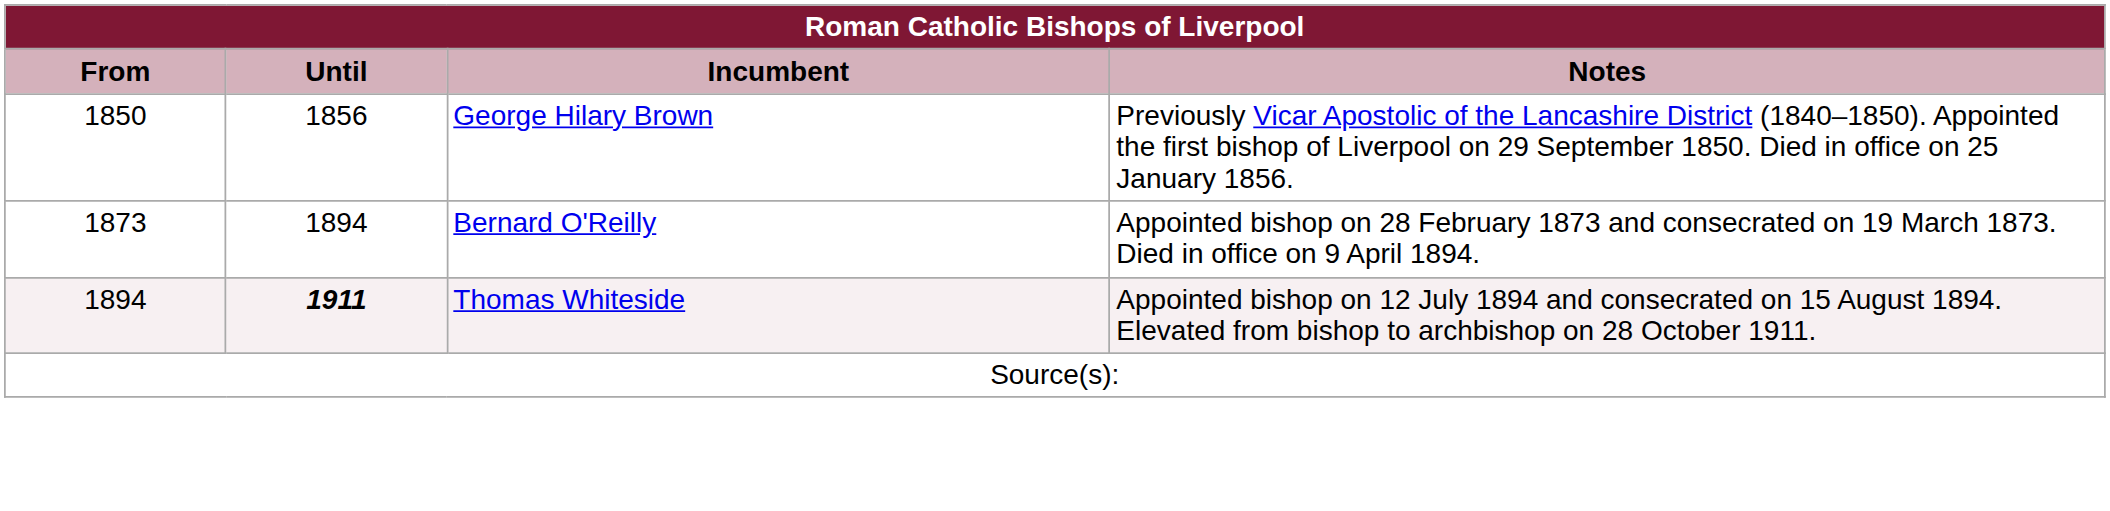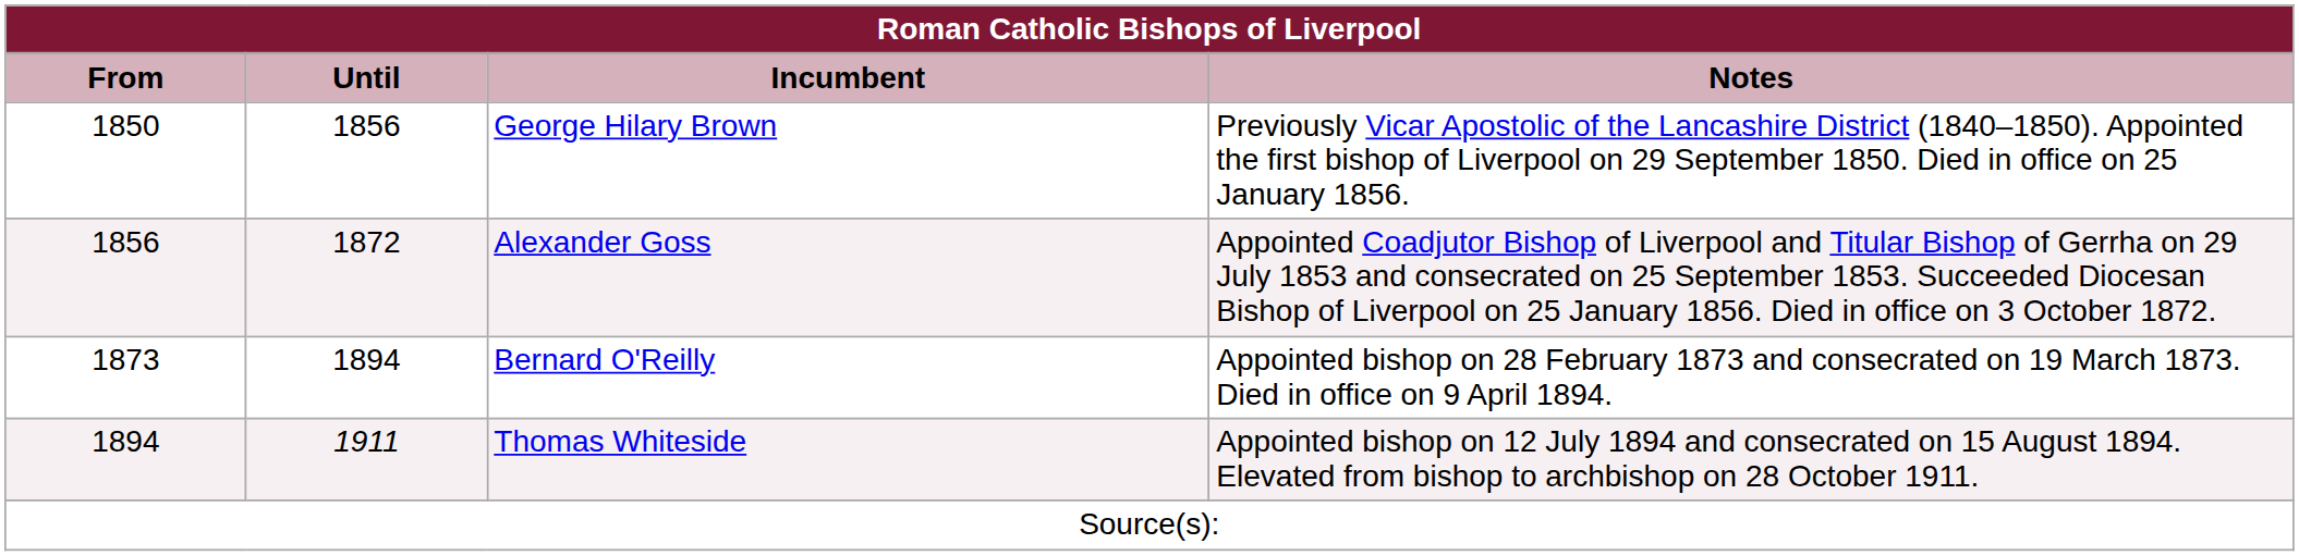 <table class="wikitable" style="width:95%"; border="1">
 <tr>
 <th colspan="4" style="background-color: #7F1734; color: white;">Roman Catholic Bishops of Liverpool</th>
 </tr>
 <tr valign=center>
 <th style="background-color:#D4B1BB" width="10%">From</th>
 <th style="background-color:#D4B1BB" width="10%">Until</th>
 <th style="background-color:#D4B1BB" width="30%">Incumbent</th>
 <th style="background-color:#D4B1BB" width="45%">Notes</th>
 </tr>
 <tr valign=top style="background:white;">
 <td align="center">1850</td>
 <td align="center">1856</td>
 <td><a href='#'>George Hilary Brown</a></td>
 <td>Previously <a href='#'>Vicar Apostolic of the Lancashire District</a> (1840–1850). Appointed the first bishop of Liverpool on 29 September 1850. Died in office on 25 January 1856.</td>
 </tr>
+<tr valign=top style="background:#F7F0F2;">
+<td align="center">1856</td>
+<td align="center">1872</td>
+<td><a href='#'>Alexander Goss</a></td>
+<td>Appointed <a href='#'>Coadjutor Bishop</a> of Liverpool and <a href='#'>Titular Bishop</a> of Gerrha on 29 July 1853 and consecrated on 25 September 1853. Succeeded Diocesan Bishop of Liverpool on 25 January 1856. Died in office on 3 October 1872.</td>
+</tr>
 <tr valign=top style="background:white;">
 <td align="center">1873</td>
 <td align="center">1894</td>
 <td><a href='#'>Bernard O'Reilly</a></td>
 <td>Appointed bishop on 28 February 1873 and consecrated on 19 March 1873. Died in office on 9 April 1894.</td>
 </tr>
 <tr valign=top style="background:#F7F0F2;">
 <td align="center">1894</td>
-<td align="center"><strong><em>1911</em></strong></td>
+<td align="center"><em>1911</em></td>
 <td><a href='#'>Thomas Whiteside</a></td>
 <td>Appointed bishop on 12 July 1894 and consecrated on 15 August 1894. Elevated from bishop to archbishop on 28 October 1911.</td>
 </tr>
 <tr valign=top style="background:white;">
 <td align="center" colspan="4">Source(s):</td>
 </tr>
 </table>
